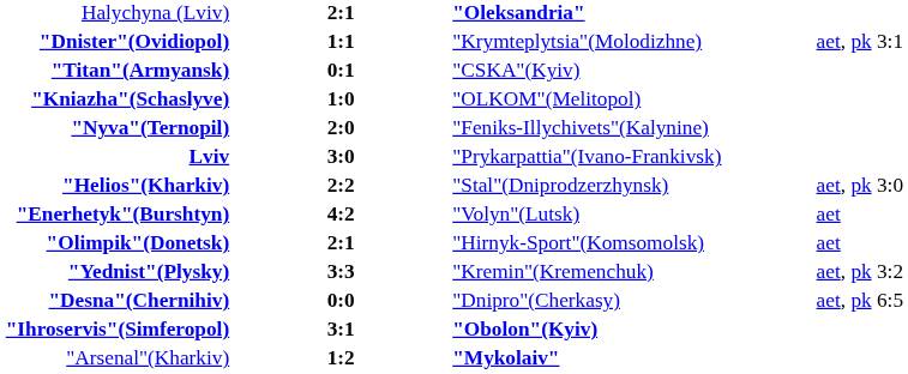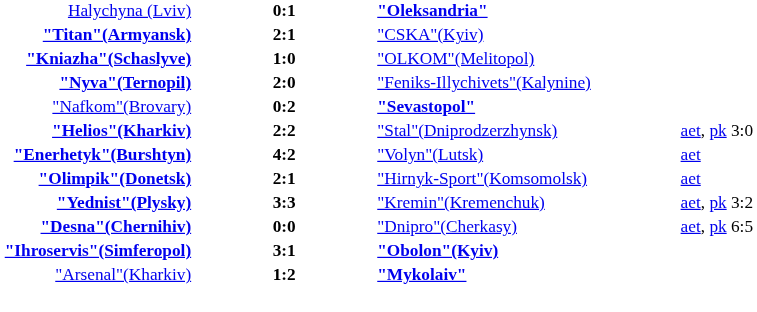 <table width=100% cellspacing=1>
 <tr>
 <th width=20%></th>
 <th width=12%></th>
 <th width=20%></th>
 <th></th>
 </tr>
 <tr style=font-size:90%>
 <td align=right><a href='#'>Halychyna (Lviv)</a></td>
-<td align=center><strong>2:1</strong></td>
+<td align=center><strong>0:1</strong></td>
 <td><strong><a href='#'>"Oleksandria"</a></strong></td>
 </tr>
 <tr style=font-size:90%>
-<td align=right><strong><a href='#'>"Dnister"(Ovidiopol)</a></strong></td>
-<td align=center><strong>1:1</strong></td>
-<td><a href='#'>"Krymteplytsia"(Molodizhne)</a></td>
-<td><a href='#'>aet</a>, <a href='#'>pk</a> 3:1</td>
-</tr>
-<tr style=font-size:90%>
 <td align=right><strong><a href='#'>"Titan"(Armyansk)</a></strong></td>
-<td align=center><strong>0:1</strong></td>
+<td align=center><strong>2:1</strong></td>
 <td><a href='#'>"CSKA"(Kyiv)</a></td>
 <td></td>
 </tr>
 <tr style=font-size:90%>
 <td align=right><strong><a href='#'>"Kniazha"(Schaslyve)</a></strong></td>
 <td align=center><strong>1:0</strong></td>
 <td><a href='#'>"OLKOM"(Melitopol)</a></td>
 </tr>
 <tr style=font-size:90%>
 <td align=right><strong><a href='#'>"Nyva"(Ternopil)</a></strong></td>
 <td align=center><strong>2:0</strong></td>
 <td><a href='#'>"Feniks-Illychivets"(Kalynine)</a></td>
 </tr>
 <tr style=font-size:90%>
-<td align=right><strong><a href='#'>Lviv</a></strong></td>
-<td align=center><strong>3:0</strong></td>
-<td><a href='#'>"Prykarpattia"(Ivano-Frankivsk)</a></td>
+<td align=right><a href='#'>"Nafkom"(Brovary)</a></td>
+<td align=center><strong>0:2</strong></td>
+<td><strong><a href='#'>"Sevastopol"</a></strong></td>
 <td></td>
 </tr>
 <tr style=font-size:90%>
 <td align=right><strong><a href='#'>"Helios"(Kharkiv)</a></strong></td>
 <td align=center><strong>2:2</strong></td>
 <td><a href='#'>"Stal"(Dniprodzerzhynsk)</a></td>
 <td><a href='#'>aet</a>, <a href='#'>pk</a> 3:0</td>
 </tr>
 <tr style=font-size:90%>
 <td align=right><strong><a href='#'>"Enerhetyk"(Burshtyn)</a></strong></td>
 <td align=center><strong>4:2</strong></td>
 <td><a href='#'>"Volyn"(Lutsk)</a></td>
 <td><a href='#'>aet</a></td>
 </tr>
 <tr style=font-size:90%>
 <td align=right><strong><a href='#'>"Olimpik"(Donetsk)</a></strong></td>
 <td align=center><strong>2:1</strong></td>
 <td><a href='#'>"Hirnyk-Sport"(Komsomolsk)</a></td>
 <td><a href='#'>aet</a></td>
 </tr>
 <tr style=font-size:90%>
 <td align=right><strong><a href='#'>"Yednist"(Plysky)</a></strong></td>
 <td align=center><strong>3:3</strong></td>
 <td><a href='#'>"Kremin"(Kremenchuk)</a></td>
 <td><a href='#'>aet</a>, <a href='#'>pk</a> 3:2</td>
 </tr>
 <tr style=font-size:90%>
 <td align=right><strong><a href='#'>"Desna"(Chernihiv)</a></strong></td>
 <td align=center><strong>0:0</strong></td>
 <td><a href='#'>"Dnipro"(Cherkasy)</a></td>
 <td><a href='#'>aet</a>, <a href='#'>pk</a> 6:5</td>
 </tr>
 <tr style=font-size:90%>
 <td align=right><strong><a href='#'>"Ihroservis"(Simferopol)</a></strong></td>
 <td align=center><strong>3:1</strong></td>
 <td><strong><a href='#'>"Obolon"(Kyiv)</a></strong></td>
 <td></td>
 </tr>
 <tr style=font-size:90%>
 <td align=right><a href='#'>"Arsenal"(Kharkiv)</a></td>
 <td align=center><strong>1:2</strong></td>
 <td><strong><a href='#'>"Mykolaiv"</a></strong></td>
 </tr>
 </table>
